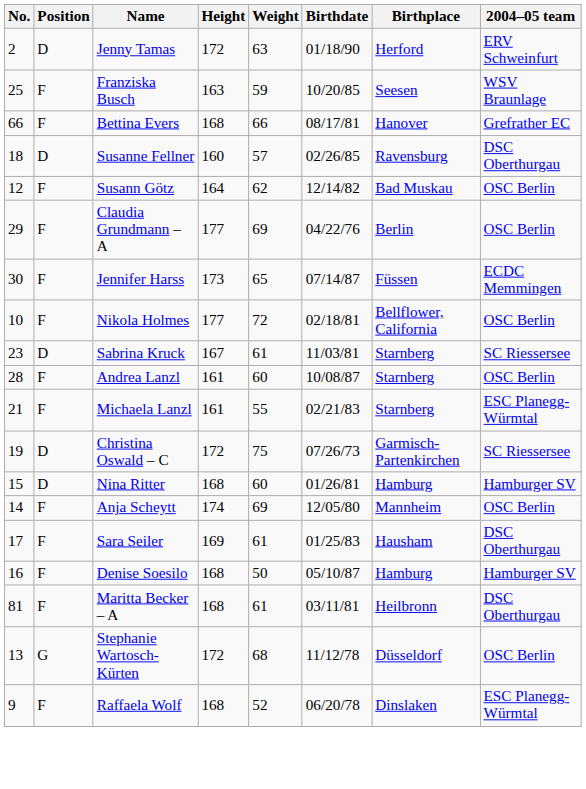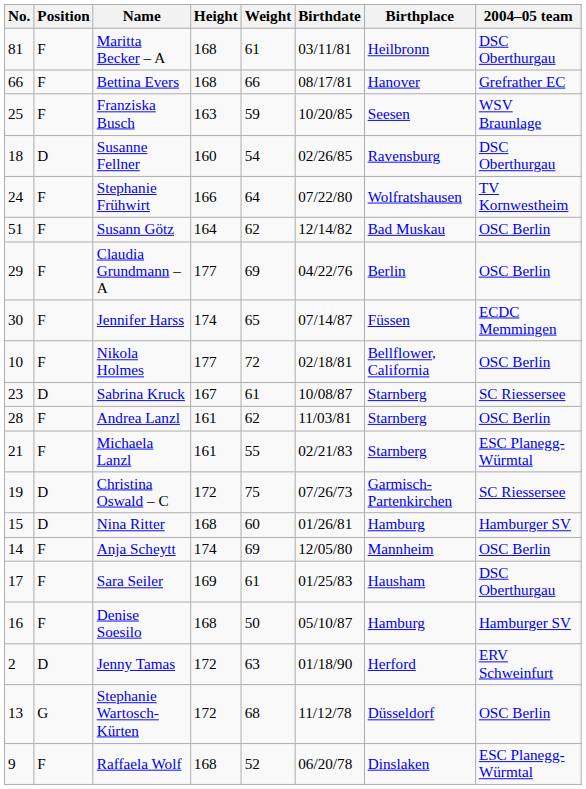 <table class="wikitable">
 <tr>
 <th>No.</th>
 <th>Position</th>
 <th>Name</th>
 <th>Height</th>
 <th>Weight</th>
 <th>Birthdate</th>
 <th>Birthplace</th>
 <th>2004–05 team</th>
 </tr>
 <tr>
-<td>2</td>
-<td>D</td>
-<td><a href='#'>Jenny Tamas</a></td>
-<td>172</td>
-<td>63</td>
-<td>01/18/90</td>
-<td><a href='#'>Herford</a></td>
-<td><a href='#'>ERV Schweinfurt</a></td>
+<td>81</td>
+<td>F</td>
+<td><a href='#'>Maritta Becker</a> – A</td>
+<td>168</td>
+<td>61</td>
+<td>03/11/81</td>
+<td><a href='#'>Heilbronn</a></td>
+<td><a href='#'>DSC Oberthurgau</a></td>
+</tr>
+<tr>
+<td>66</td>
+<td>F</td>
+<td><a href='#'>Bettina Evers</a></td>
+<td>168</td>
+<td>66</td>
+<td>08/17/81</td>
+<td><a href='#'>Hanover</a></td>
+<td><a href='#'>Grefrather EC</a></td>
 </tr>
 <tr>
 <td>25</td>
 <td>F</td>
 <td><a href='#'>Franziska Busch</a></td>
 <td>163</td>
 <td>59</td>
 <td>10/20/85</td>
 <td><a href='#'>Seesen</a></td>
 <td><a href='#'>WSV Braunlage</a></td>
 </tr>
 <tr>
-<td>66</td>
-<td>F</td>
-<td><a href='#'>Bettina Evers</a></td>
-<td>168</td>
-<td>66</td>
-<td>08/17/81</td>
-<td><a href='#'>Hanover</a></td>
-<td><a href='#'>Grefrather EC</a></td>
-</tr>
-<tr>
 <td>18</td>
 <td>D</td>
 <td><a href='#'>Susanne Fellner</a></td>
 <td>160</td>
-<td>57</td>
+<td>54</td>
 <td>02/26/85</td>
 <td><a href='#'>Ravensburg</a></td>
 <td><a href='#'>DSC Oberthurgau</a></td>
 </tr>
 <tr>
-<td>12</td>
+<td>24</td>
+<td>F</td>
+<td><a href='#'>Stephanie Frühwirt</a></td>
+<td>166</td>
+<td>64</td>
+<td>07/22/80</td>
+<td><a href='#'>Wolfratshausen</a></td>
+<td><a href='#'>TV Kornwestheim</a></td>
+</tr>
+<tr>
+<td>51</td>
 <td>F</td>
 <td><a href='#'>Susann Götz</a></td>
 <td>164</td>
 <td>62</td>
 <td>12/14/82</td>
 <td><a href='#'>Bad Muskau</a></td>
 <td><a href='#'>OSC Berlin</a></td>
 </tr>
 <tr>
 <td>29</td>
 <td>F</td>
 <td><a href='#'>Claudia Grundmann</a> – A</td>
 <td>177</td>
 <td>69</td>
 <td>04/22/76</td>
 <td><a href='#'>Berlin</a></td>
 <td><a href='#'>OSC Berlin</a></td>
 </tr>
 <tr>
 <td>30</td>
 <td>F</td>
 <td><a href='#'>Jennifer Harss</a></td>
-<td>173</td>
+<td>174</td>
 <td>65</td>
 <td>07/14/87</td>
 <td><a href='#'>Füssen</a></td>
 <td><a href='#'>ECDC Memmingen</a></td>
 </tr>
 <tr>
 <td>10</td>
 <td>F</td>
 <td><a href='#'>Nikola Holmes</a></td>
 <td>177</td>
 <td>72</td>
 <td>02/18/81</td>
 <td><a href='#'>Bellflower, California</a></td>
 <td><a href='#'>OSC Berlin</a></td>
 </tr>
 <tr>
 <td>23</td>
 <td>D</td>
 <td><a href='#'>Sabrina Kruck</a></td>
 <td>167</td>
 <td>61</td>
-<td>11/03/81</td>
+<td>10/08/87</td>
 <td><a href='#'>Starnberg</a></td>
 <td><a href='#'>SC Riessersee</a></td>
 </tr>
 <tr>
 <td>28</td>
 <td>F</td>
 <td><a href='#'>Andrea Lanzl</a></td>
 <td>161</td>
-<td>60</td>
-<td>10/08/87</td>
+<td>62</td>
+<td>11/03/81</td>
 <td><a href='#'>Starnberg</a></td>
 <td><a href='#'>OSC Berlin</a></td>
 </tr>
 <tr>
 <td>21</td>
 <td>F</td>
 <td><a href='#'>Michaela Lanzl</a></td>
 <td>161</td>
 <td>55</td>
 <td>02/21/83</td>
 <td><a href='#'>Starnberg</a></td>
 <td><a href='#'>ESC Planegg-Würmtal</a></td>
 </tr>
 <tr>
 <td>19</td>
 <td>D</td>
 <td><a href='#'>Christina Oswald</a> – C</td>
 <td>172</td>
 <td>75</td>
 <td>07/26/73</td>
 <td><a href='#'>Garmisch-Partenkirchen</a></td>
 <td><a href='#'>SC Riessersee</a></td>
 </tr>
 <tr>
 <td>15</td>
 <td>D</td>
 <td><a href='#'>Nina Ritter</a></td>
 <td>168</td>
 <td>60</td>
 <td>01/26/81</td>
 <td><a href='#'>Hamburg</a></td>
 <td><a href='#'>Hamburger SV</a></td>
 </tr>
 <tr>
 <td>14</td>
 <td>F</td>
 <td><a href='#'>Anja Scheytt</a></td>
 <td>174</td>
 <td>69</td>
 <td>12/05/80</td>
 <td><a href='#'>Mannheim</a></td>
 <td><a href='#'>OSC Berlin</a></td>
 </tr>
 <tr>
 <td>17</td>
 <td>F</td>
 <td><a href='#'>Sara Seiler</a></td>
 <td>169</td>
 <td>61</td>
 <td>01/25/83</td>
 <td><a href='#'>Hausham</a></td>
 <td><a href='#'>DSC Oberthurgau</a></td>
 </tr>
 <tr>
 <td>16</td>
 <td>F</td>
 <td><a href='#'>Denise Soesilo</a></td>
 <td>168</td>
 <td>50</td>
 <td>05/10/87</td>
 <td><a href='#'>Hamburg</a></td>
 <td><a href='#'>Hamburger SV</a></td>
 </tr>
 <tr>
-<td>81</td>
-<td>F</td>
-<td><a href='#'>Maritta Becker</a> – A</td>
-<td>168</td>
-<td>61</td>
-<td>03/11/81</td>
-<td><a href='#'>Heilbronn</a></td>
-<td><a href='#'>DSC Oberthurgau</a></td>
+<td>2</td>
+<td>D</td>
+<td><a href='#'>Jenny Tamas</a></td>
+<td>172</td>
+<td>63</td>
+<td>01/18/90</td>
+<td><a href='#'>Herford</a></td>
+<td><a href='#'>ERV Schweinfurt</a></td>
 </tr>
 <tr>
 <td>13</td>
 <td>G</td>
 <td><a href='#'>Stephanie Wartosch-Kürten</a></td>
 <td>172</td>
 <td>68</td>
 <td>11/12/78</td>
 <td><a href='#'>Düsseldorf</a></td>
 <td><a href='#'>OSC Berlin</a></td>
 </tr>
 <tr>
 <td>9</td>
 <td>F</td>
 <td><a href='#'>Raffaela Wolf</a></td>
 <td>168</td>
 <td>52</td>
 <td>06/20/78</td>
 <td><a href='#'>Dinslaken</a></td>
 <td><a href='#'>ESC Planegg-Würmtal</a></td>
 </tr>
 </table>
